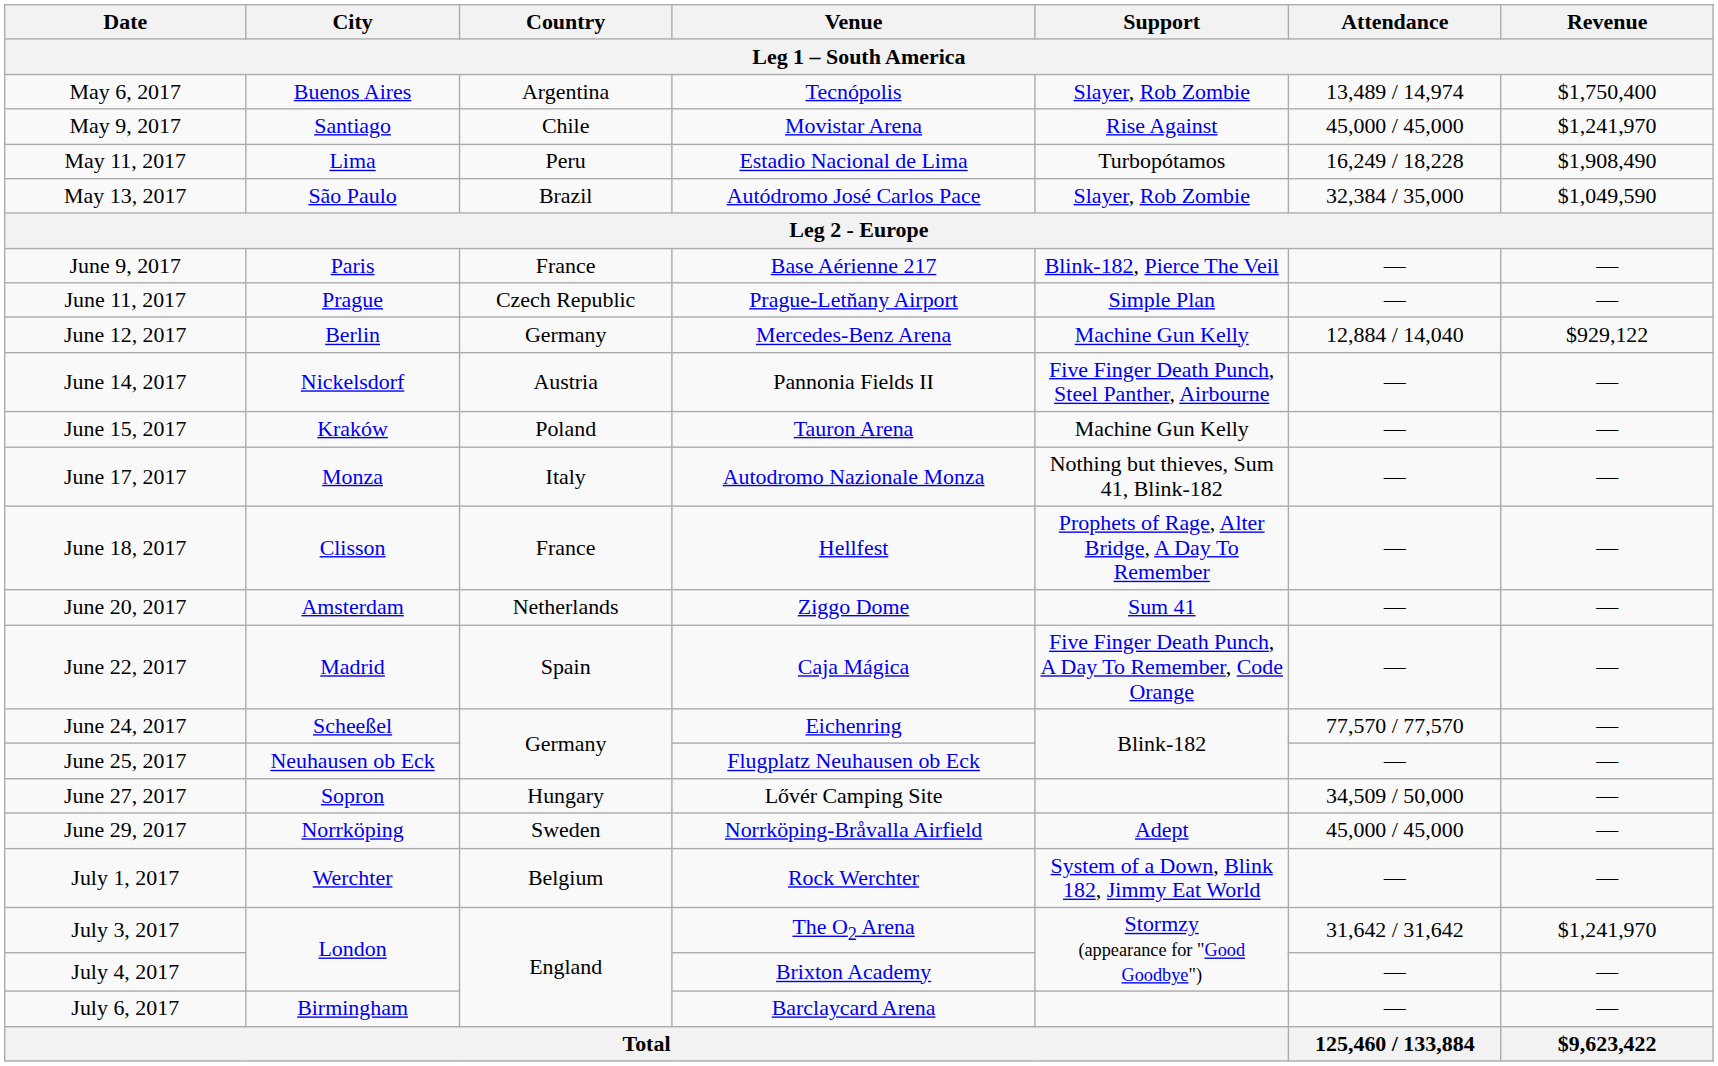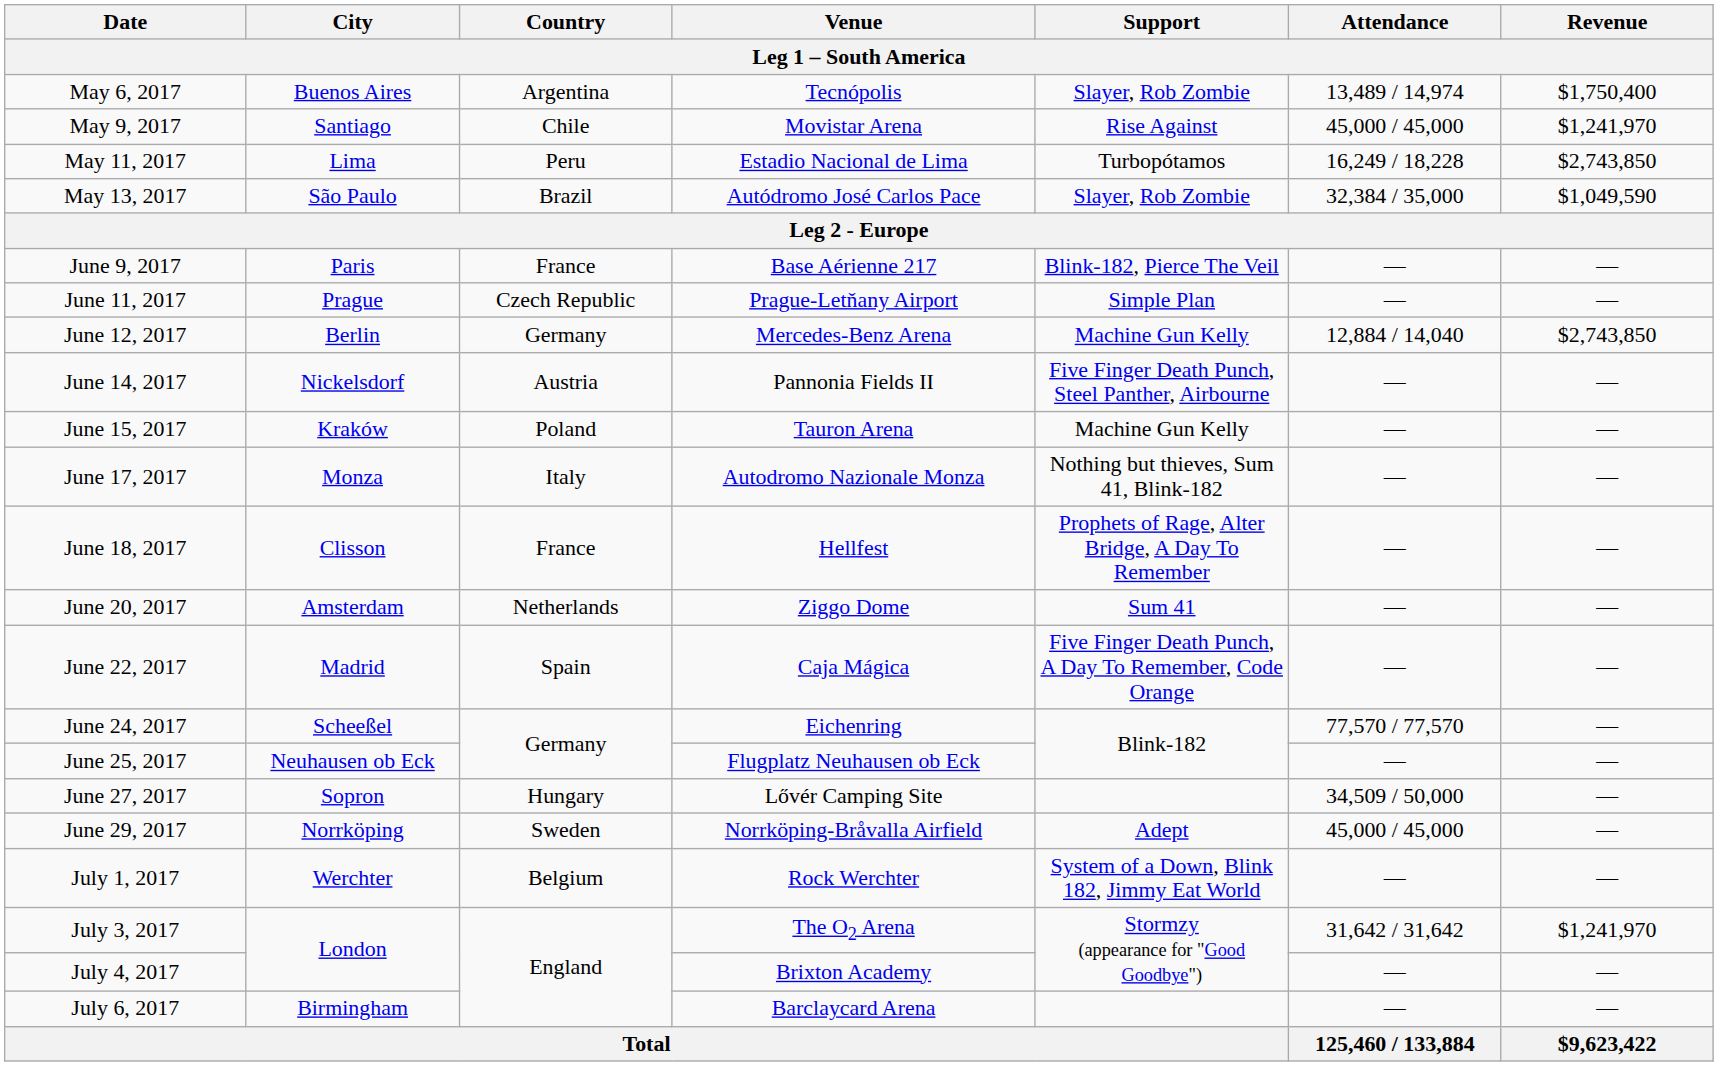 <table class="wikitable" style="text-align:center;">
 <tr>
 <th scope="col" style="width:12em;">Date</th>
 <th scope="col" style="width:10em;">City</th>
 <th scope="col" style="width:10em;">Country</th>
 <th scope="col" style="width:18em;">Venue</th>
 <th scope="col" style="width:12em;">Support</th>
 <th scope="col" style="width:10em;">Attendance</th>
 <th scope="col" style="width:10em;">Revenue</th>
 </tr>
 <tr>
 <th colspan="7">Leg 1 – South America</th>
 </tr>
 <tr>
 <td>May 6, 2017</td>
 <td><a href='#'>Buenos Aires</a></td>
 <td>Argentina</td>
 <td><a href='#'>Tecnópolis</a></td>
 <td><a href='#'>Slayer</a>, <a href='#'>Rob Zombie</a></td>
 <td>13,489 / 14,974</td>
 <td>$1,750,400</td>
 </tr>
 <tr>
 <td>May 9, 2017</td>
 <td><a href='#'>Santiago</a></td>
 <td>Chile</td>
 <td><a href='#'>Movistar Arena</a></td>
 <td><a href='#'>Rise Against</a></td>
 <td>45,000 / 45,000</td>
 <td>$1,241,970</td>
 </tr>
 <tr>
 <td>May 11, 2017</td>
 <td><a href='#'>Lima</a></td>
 <td>Peru</td>
 <td><a href='#'>Estadio Nacional de Lima</a></td>
 <td>Turbopótamos</td>
 <td>16,249 / 18,228</td>
-<td>$1,908,490</td>
+<td>$2,743,850</td>
 </tr>
 <tr>
 <td>May 13, 2017</td>
 <td><a href='#'>São Paulo</a></td>
 <td>Brazil</td>
 <td><a href='#'>Autódromo José Carlos Pace</a></td>
 <td><a href='#'>Slayer</a>, <a href='#'>Rob Zombie</a></td>
 <td>32,384 / 35,000</td>
 <td>$1,049,590</td>
 </tr>
 <tr>
 <th colspan="7">Leg 2 - Europe</th>
 </tr>
 <tr>
 <td>June 9, 2017</td>
 <td><a href='#'>Paris</a></td>
 <td>France</td>
 <td><a href='#'>Base Aérienne 217</a></td>
 <td><a href='#'>Blink-182</a>, <a href='#'>Pierce The Veil</a></td>
 <td>—</td>
 <td>—</td>
 </tr>
 <tr>
 <td>June 11, 2017</td>
 <td><a href='#'>Prague</a></td>
 <td>Czech Republic</td>
 <td><a href='#'>Prague-Letňany Airport</a></td>
 <td><a href='#'>Simple Plan</a></td>
 <td>—</td>
 <td>—</td>
 </tr>
 <tr>
 <td>June 12, 2017</td>
 <td><a href='#'>Berlin</a></td>
 <td>Germany</td>
 <td><a href='#'>Mercedes-Benz Arena</a></td>
 <td><a href='#'>Machine Gun Kelly</a></td>
 <td>12,884 / 14,040</td>
-<td>$929,122</td>
+<td>$2,743,850</td>
 </tr>
 <tr>
 <td>June 14, 2017</td>
 <td><a href='#'>Nickelsdorf</a></td>
 <td>Austria</td>
 <td>Pannonia Fields II</td>
 <td><a href='#'>Five Finger Death Punch</a>, <a href='#'>Steel Panther</a>, <a href='#'>Airbourne</a></td>
 <td>—</td>
 <td>—</td>
 </tr>
 <tr>
 <td>June 15, 2017</td>
 <td><a href='#'>Kraków</a></td>
 <td>Poland</td>
 <td><a href='#'>Tauron Arena</a></td>
 <td>Machine Gun Kelly</td>
 <td>—</td>
 <td>—</td>
 </tr>
 <tr>
 <td>June 17, 2017</td>
 <td><a href='#'>Monza</a></td>
 <td>Italy</td>
 <td><a href='#'>Autodromo Nazionale Monza</a></td>
 <td>Nothing but thieves, Sum 41, Blink-182</td>
 <td>—</td>
 <td>—</td>
 </tr>
 <tr>
 <td>June 18, 2017</td>
 <td><a href='#'>Clisson</a></td>
 <td>France</td>
 <td><a href='#'>Hellfest</a></td>
 <td><a href='#'>Prophets of Rage</a>, <a href='#'>Alter Bridge</a>, <a href='#'>A Day To Remember</a></td>
 <td>—</td>
 <td>—</td>
 </tr>
 <tr>
 <td>June 20, 2017</td>
 <td><a href='#'>Amsterdam</a></td>
 <td>Netherlands</td>
 <td><a href='#'>Ziggo Dome</a></td>
 <td><a href='#'>Sum 41</a></td>
 <td>—</td>
 <td>—</td>
 </tr>
 <tr>
 <td>June 22, 2017</td>
 <td><a href='#'>Madrid</a></td>
 <td>Spain</td>
 <td><a href='#'>Caja Mágica</a></td>
 <td><a href='#'>Five Finger Death Punch</a>, <a href='#'>A Day To Remember</a>, <a href='#'>Code Orange</a></td>
 <td>—</td>
 <td>—</td>
 </tr>
 <tr>
 <td>June 24, 2017</td>
 <td><a href='#'>Scheeßel</a></td>
 <td rowspan="2">Germany</td>
 <td><a href='#'>Eichenring</a></td>
 <td rowspan="2">Blink-182</td>
 <td>77,570 / 77,570</td>
 <td>—</td>
 </tr>
 <tr>
 <td>June 25, 2017</td>
 <td><a href='#'>Neuhausen ob Eck</a></td>
 <td><a href='#'>Flugplatz Neuhausen ob Eck</a></td>
 <td>—</td>
 <td>—</td>
 </tr>
 <tr>
 <td>June 27, 2017</td>
 <td><a href='#'>Sopron</a></td>
 <td>Hungary</td>
 <td>Lővér Camping Site</td>
 <td></td>
 <td>34,509 / 50,000</td>
 <td>—</td>
 </tr>
 <tr>
 <td>June 29, 2017</td>
 <td><a href='#'>Norrköping</a></td>
 <td>Sweden</td>
 <td><a href='#'>Norrköping-Bråvalla Airfield</a></td>
 <td><a href='#'>Adept</a></td>
 <td>45,000 / 45,000</td>
 <td>—</td>
 </tr>
 <tr>
 <td>July 1, 2017</td>
 <td><a href='#'>Werchter</a></td>
 <td>Belgium</td>
 <td><a href='#'>Rock Werchter</a></td>
 <td><a href='#'>System of a Down</a>, <a href='#'>Blink 182</a>, <a href='#'>Jimmy Eat World</a></td>
 <td>—</td>
 <td>—</td>
 </tr>
 <tr>
 <td>July 3, 2017</td>
 <td rowspan="2"><a href='#'>London</a></td>
 <td rowspan="3">England</td>
 <td><a href='#'>The O<sub>2</sub> Arena</a></td>
 <td rowspan="2"><a href='#'>Stormzy</a><br><small>(appearance for "<a href='#'>Good Goodbye</a>")</small></td>
 <td>31,642 / 31,642</td>
 <td>$1,241,970</td>
 </tr>
 <tr>
 <td>July 4, 2017</td>
 <td><a href='#'>Brixton Academy</a></td>
 <td>—</td>
 <td>—</td>
 </tr>
 <tr>
 <td>July 6, 2017</td>
 <td><a href='#'>Birmingham</a></td>
 <td><a href='#'>Barclaycard Arena</a></td>
 <td></td>
 <td>—</td>
 <td>—</td>
 </tr>
 <tr>
 <th colspan="5">Total</th>
 <th>125,460 / 133,884</th>
 <th>$9,623,422</th>
 </tr>
 </table>
